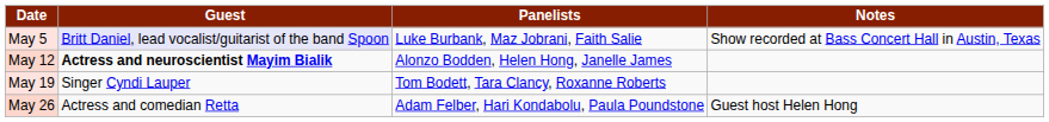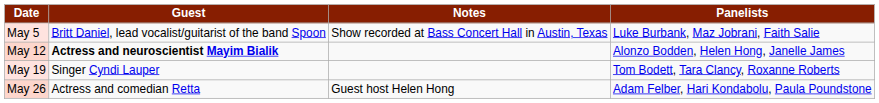 <table class="wikitable">
 <tr>
 <th style="background:#871E01;color:#FFFFFF;">Date</th>
 <th style="background:#871E01;color:#FFFFFF;">Guest</th>
+<th style="background:#871E01;color:#FFFFFF;">Notes</th>
 <th style="background:#871E01;color:#FFFFFF;">Panelists</th>
-<th style="background:#871E01;color:#FFFFFF;">Notes</th>
 </tr>
 <tr>
 <td style="background:#FFE3DF;color:#000000;">May 5</td>
-<td style="background: lavender;"><a href='#'>Britt Daniel</a>, lead vocalist/guitarist of the band <a href='#'>Spoon</a></td>
+<td><a href='#'>Britt Daniel</a>, lead vocalist/guitarist of the band <a href='#'>Spoon</a></td>
+<td>Show recorded at <a href='#'>Bass Concert Hall</a> in <a href='#'>Austin, Texas</a></td>
 <td><a href='#'>Luke Burbank</a>, <a href='#'>Maz Jobrani</a>, <a href='#'>Faith Salie</a></td>
-<td>Show recorded at <a href='#'>Bass Concert Hall</a> in <a href='#'>Austin, Texas</a></td>
 </tr>
 <tr>
 <td style="background:#FDD6CC;color:#000000;">May 12</td>
 <td><strong>Actress and neuroscientist <a href='#'>Mayim Bialik</a></strong></td>
+<td></td>
 <td><a href='#'>Alonzo Bodden</a>, <a href='#'>Helen Hong</a>, <a href='#'>Janelle James</a></td>
-<td></td>
 </tr>
 <tr>
 <td style="background:#FFE3DF;color:#000000;">May 19</td>
 <td>Singer <a href='#'>Cyndi Lauper</a></td>
+<td></td>
 <td><a href='#'>Tom Bodett</a>, <a href='#'>Tara Clancy</a>, <a href='#'>Roxanne Roberts</a></td>
-<td></td>
 </tr>
 <tr>
 <td style="background:#FDD6CC;color:#000000;">May 26</td>
 <td>Actress and comedian <a href='#'>Retta</a></td>
+<td>Guest host Helen Hong</td>
 <td><a href='#'>Adam Felber</a>, <a href='#'>Hari Kondabolu</a>, <a href='#'>Paula Poundstone</a></td>
-<td>Guest host Helen Hong</td>
 </tr>
 </table>
